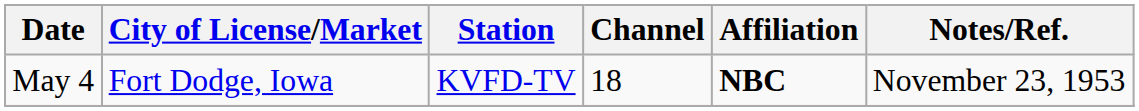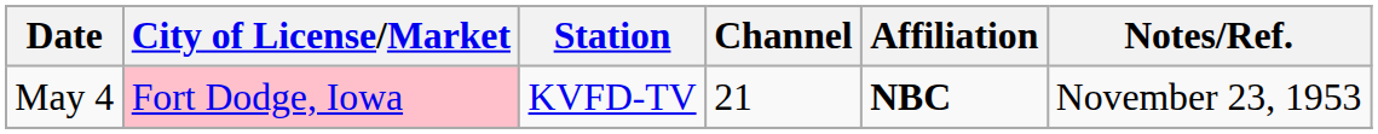 <table class="wikitable sortable">
 <tr>
 <th>Date</th>
 <th><a href='#'>City of License</a>/<a href='#'>Market</a></th>
 <th><a href='#'>Station</a></th>
 <th>Channel</th>
 <th>Affiliation</th>
 <th>Notes/Ref.</th>
 </tr>
 <tr>
 <td>May 4</td>
-<td><a href='#'>Fort Dodge, Iowa</a></td>
+<td style="background: pink;"><a href='#'>Fort Dodge, Iowa</a></td>
 <td><a href='#'>KVFD-TV</a></td>
-<td>18</td>
+<td>21</td>
 <td><strong>NBC</strong></td>
 <td>November 23, 1953</td>
 </tr>
 <tr>
 </tr>
 </table>
